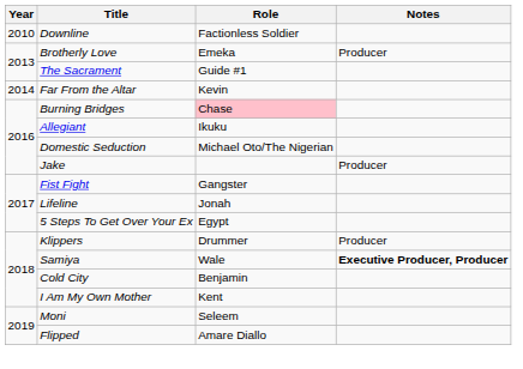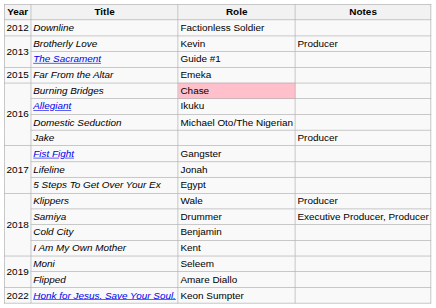 <table class="wikitable sortable">
 <tr>
 <th>Year</th>
 <th>Title</th>
 <th>Role</th>
 <th class="unsortable">Notes</th>
 </tr>
 <tr>
-<td>2010</td>
+<td>2012</td>
 <td><em>Downline</em></td>
 <td>Factionless Soldier</td>
 <td></td>
 </tr>
 <tr>
 <td rowspan=2>2013</td>
 <td><em>Brotherly Love</em></td>
-<td>Emeka</td>
+<td>Kevin</td>
 <td>Producer</td>
 </tr>
 <tr>
 <td><em><a href='#'>The Sacrament</a></em></td>
 <td>Guide #1</td>
 <td></td>
 </tr>
 <tr>
-<td>2014</td>
+<td>2015</td>
 <td><em>Far From the Altar</em></td>
-<td>Kevin</td>
+<td>Emeka</td>
 <td></td>
 </tr>
 <tr>
 <td rowspan=4>2016</td>
 <td><em>Burning Bridges</em></td>
 <td style="background: pink;">Chase</td>
 <td></td>
 </tr>
 <tr>
 <td><em><a href='#'>Allegiant</a></em></td>
 <td>Ikuku</td>
 <td></td>
 </tr>
 <tr>
 <td><em>Domestic Seduction</em></td>
 <td>Michael Oto/The Nigerian</td>
 <td></td>
 </tr>
 <tr>
 <td><em>Jake</em></td>
 <td></td>
 <td>Producer</td>
 </tr>
 <tr>
 <td rowspan=3>2017</td>
 <td><em><a href='#'>Fist Fight</a></em></td>
 <td>Gangster</td>
 <td></td>
 </tr>
 <tr>
 <td><em>Lifeline</em></td>
 <td>Jonah</td>
 <td></td>
 </tr>
 <tr>
 <td><em>5 Steps To Get Over Your Ex</em></td>
 <td>Egypt</td>
 <td></td>
 </tr>
 <tr>
 <td rowspan=4>2018</td>
 <td><em>Klippers</em></td>
-<td>Drummer</td>
+<td>Wale</td>
 <td>Producer</td>
 </tr>
 <tr>
 <td><em>Samiya</em></td>
-<td>Wale</td>
-<td><strong>Executive Producer, Producer</strong></td>
+<td>Drummer</td>
+<td>Executive Producer, Producer</td>
 </tr>
 <tr>
 <td><em>Cold City</em></td>
 <td>Benjamin</td>
 <td></td>
 </tr>
 <tr>
 <td><em>I Am My Own Mother</em></td>
 <td>Kent</td>
 <td></td>
 </tr>
 <tr>
 <td rowspan=2>2019</td>
 <td><em>Moni</em></td>
 <td>Seleem</td>
 <td></td>
 </tr>
 <tr>
 <td><em>Flipped</em></td>
 <td>Amare Diallo</td>
 <td></td>
 </tr>
+<tr>
+<td>2022</td>
+<td><em><a href='#'>Honk for Jesus. Save Your Soul.</a></em></td>
+<td>Keon Sumpter</td>
+<td></td>
+</tr>
 </table>
